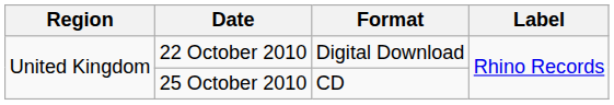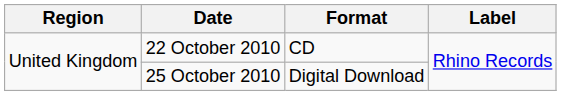 <table class=wikitable>
 <tr>
 <th>Region</th>
 <th>Date</th>
 <th>Format</th>
 <th>Label</th>
 </tr>
 <tr>
 <td rowspan="2">United Kingdom</td>
 <td>22 October 2010</td>
-<td>Digital Download</td>
+<td>CD</td>
 <td rowspan="2"><a href='#'>Rhino Records</a></td>
 </tr>
 <tr>
 <td>25 October 2010</td>
-<td>CD</td>
+<td>Digital Download</td>
 </tr>
 </table>
